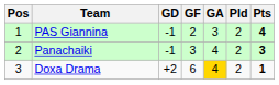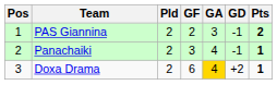 <table class="wikitable" style="text-align: center;">
 <tr>
 <th>Pos</th>
 <th width=165>Team</th>
-<th>GD</th>
+<th>Pld</th>
 <th>GF</th>
 <th>GA</th>
-<th>Pld</th>
+<th>GD</th>
 <th>Pts</th>
 </tr>
 <tr bgcolor="#ccffcc">
 <td>1</td>
 <td align=left><a href='#'>PAS Giannina</a></td>
-<td>-1</td>
+<td>2</td>
 <td>2</td>
 <td>3</td>
-<td>2</td>
-<td><strong>4</strong></td>
+<td>-1</td>
+<td><strong>2</strong></td>
 </tr>
 <tr bgcolor="#ccffcc">
 <td>2</td>
 <td align=left><a href='#'>Panachaiki</a></td>
-<td>-1</td>
+<td>2</td>
 <td>3</td>
 <td>4</td>
-<td>2</td>
-<td><strong>3</strong></td>
+<td>-1</td>
+<td><strong>1</strong></td>
 </tr>
 <tr>
 <td>3</td>
 <td align=left><a href='#'>Doxa Drama</a></td>
-<td>+2</td>
+<td>2</td>
 <td>6</td>
 <td style="background: gold;">4</td>
-<td>2</td>
+<td>+2</td>
 <td><strong>1</strong></td>
 </tr>
 </table>
